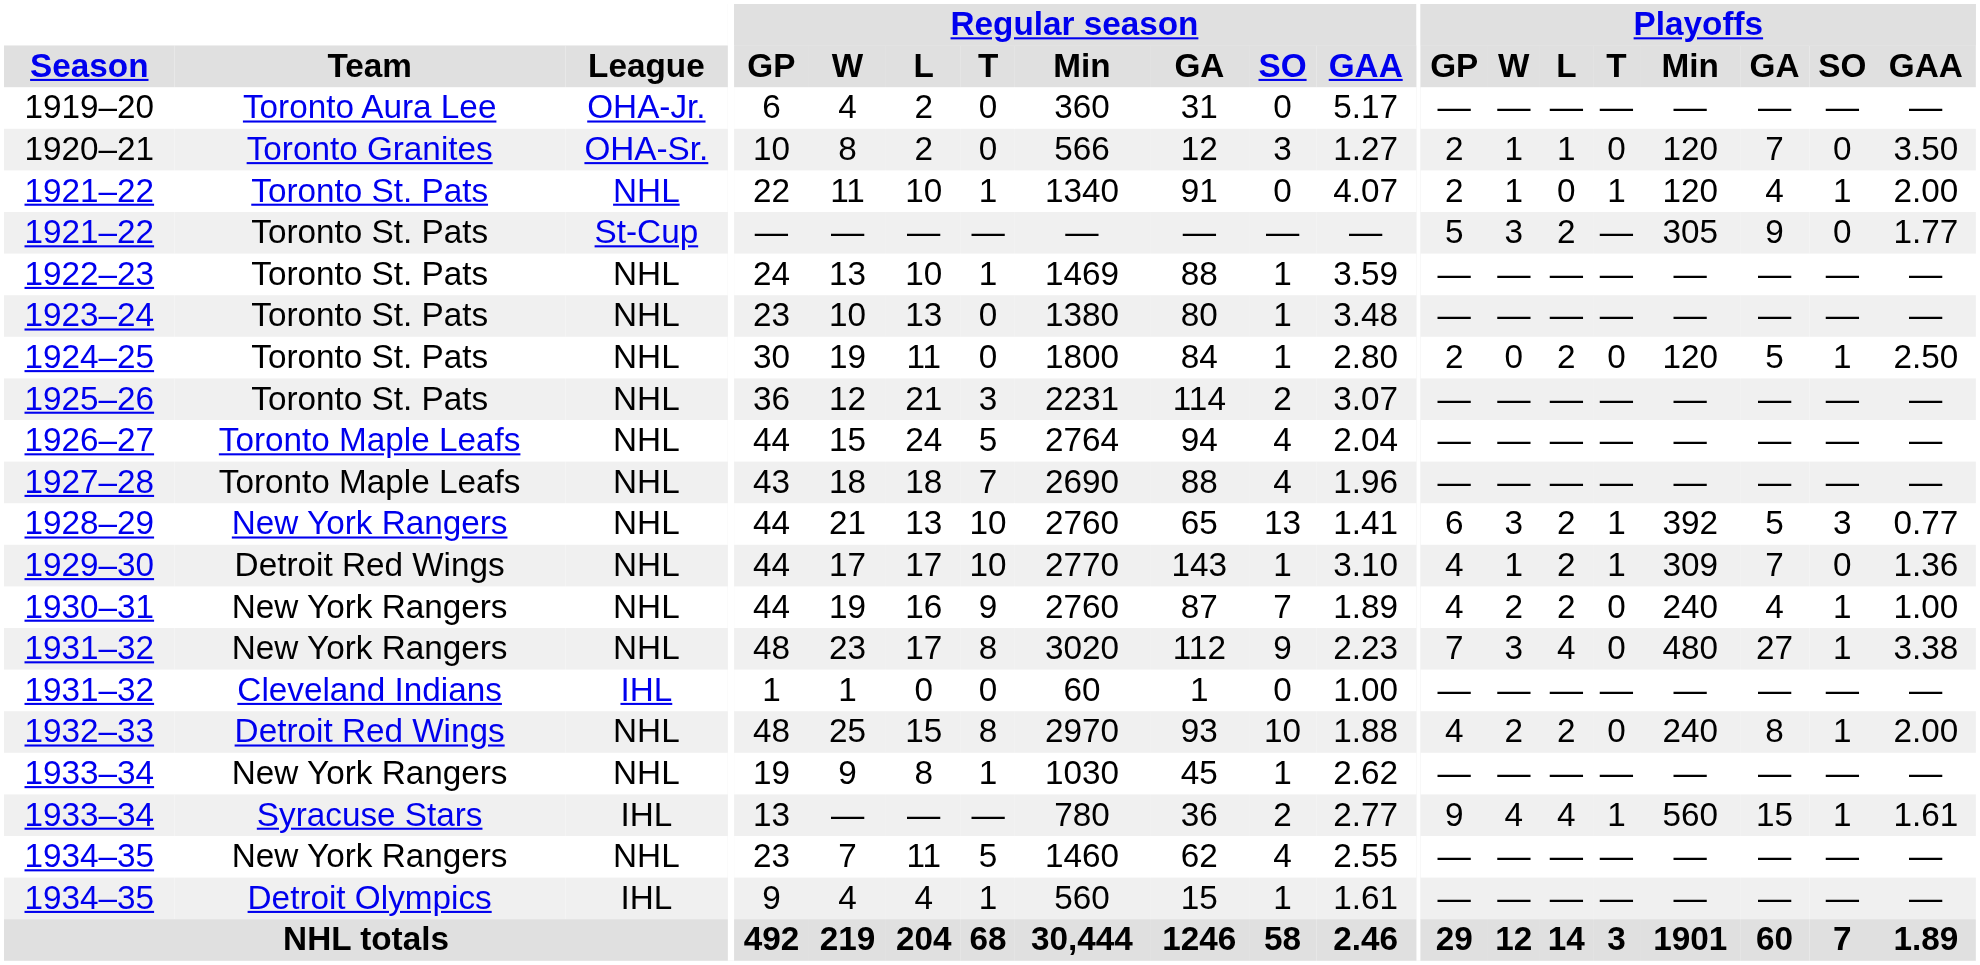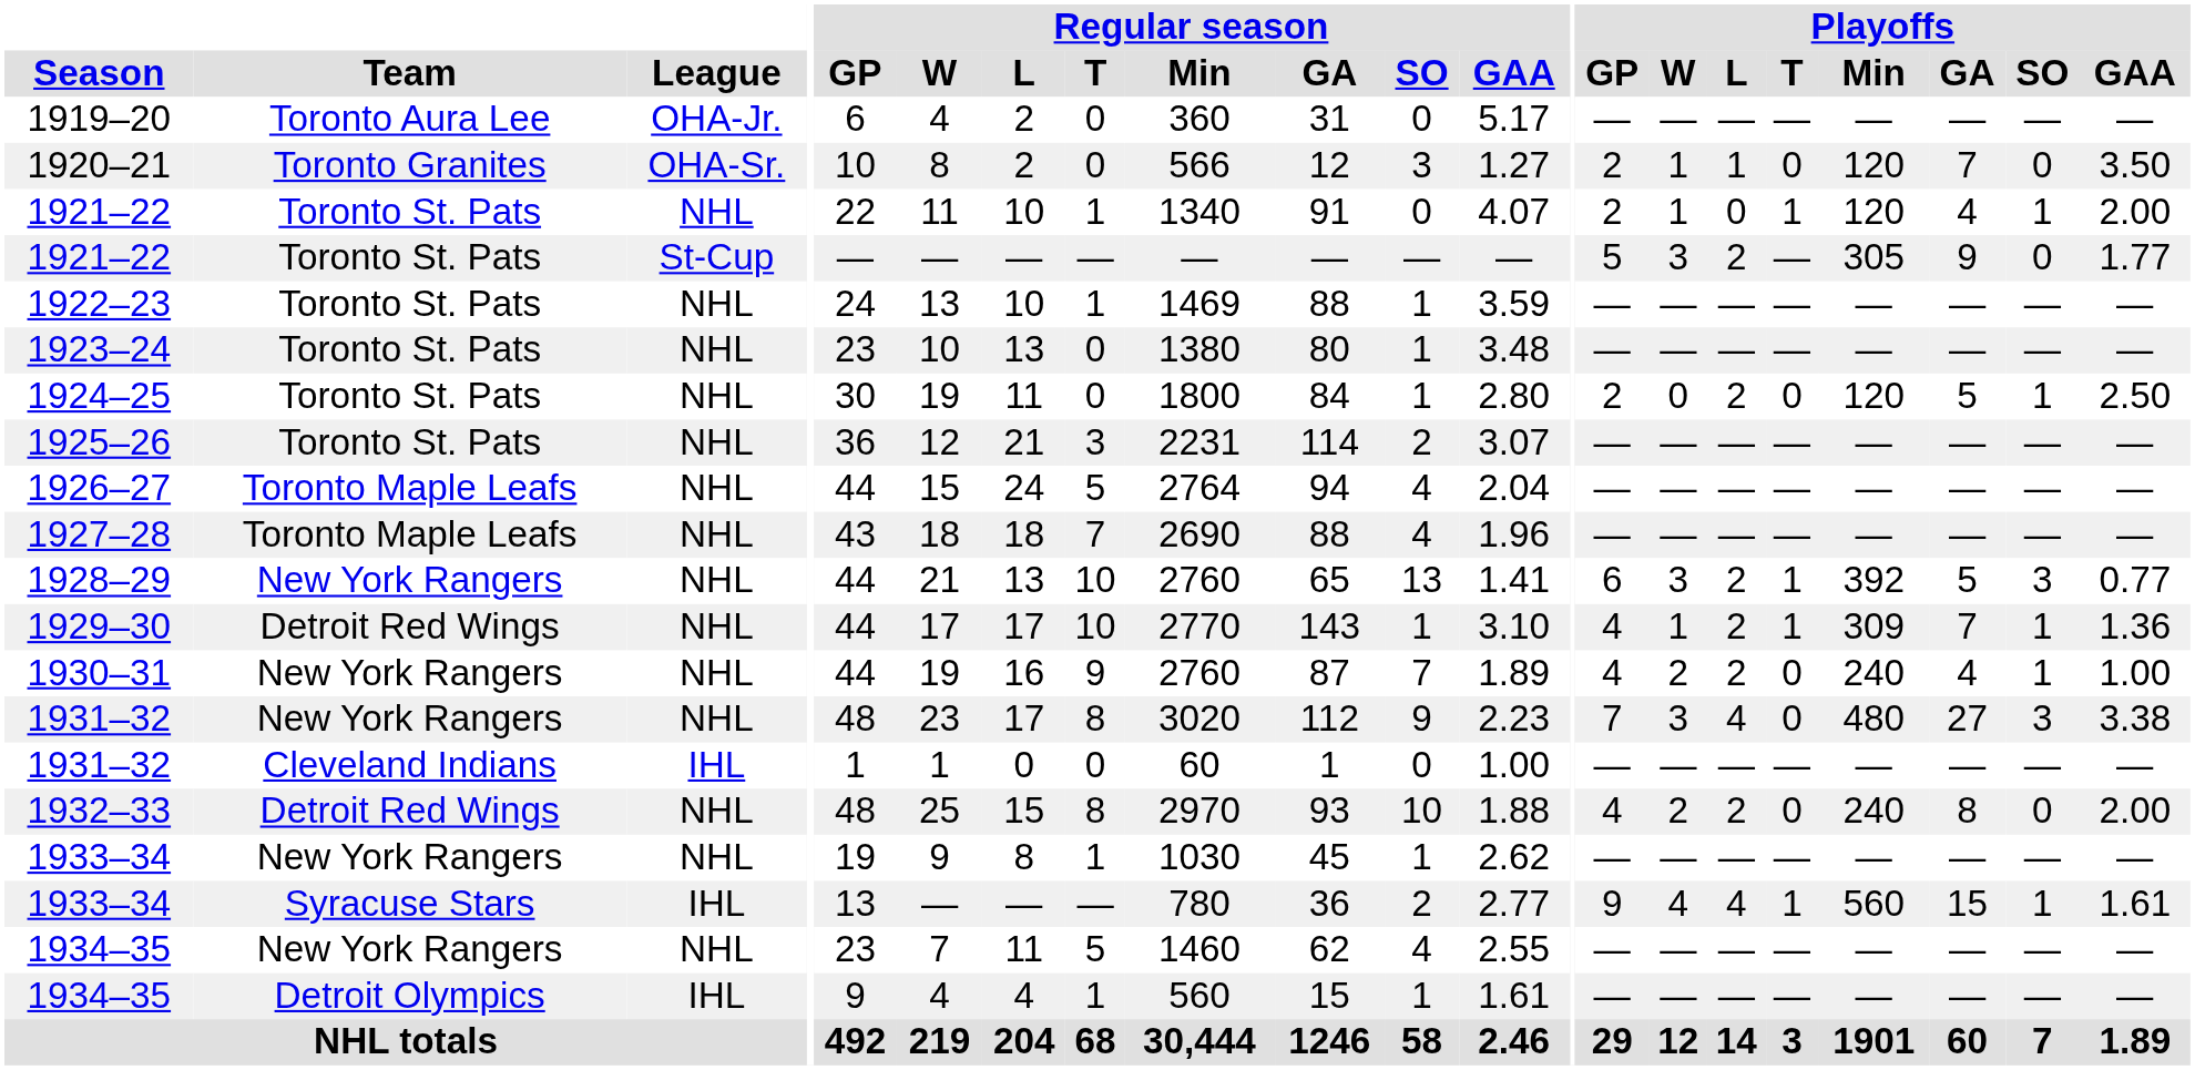 <table border="0" cellpadding="1" cellspacing="0" style="width:75%; text-align:center;">
 <tr bgcolor="#e0e0e0">
 <th colspan="3" bgcolor="#ffffff"></th>
 <th rowspan="99" bgcolor="#ffffff"></th>
 <th colspan="8" bgcolor="#e0e0e0"><a href='#'>Regular season</a></th>
 <th rowspan="99" bgcolor="#ffffff"></th>
 <th colspan="8" bgcolor="#e0e0e0"><a href='#'>Playoffs</a></th>
 </tr>
 <tr bgcolor="#e0e0e0">
 <th><a href='#'>Season</a></th>
 <th>Team</th>
 <th>League</th>
 <th>GP</th>
 <th>W</th>
 <th>L</th>
 <th>T</th>
 <th>Min</th>
 <th>GA</th>
 <th><a href='#'>SO</a></th>
 <th><a href='#'>GAA</a></th>
 <th>GP</th>
 <th>W</th>
 <th>L</th>
 <th>T</th>
 <th>Min</th>
 <th>GA</th>
 <th>SO</th>
 <th>GAA</th>
 </tr>
 <tr>
 <td>1919–20</td>
 <td><a href='#'>Toronto Aura Lee</a></td>
 <td><a href='#'>OHA-Jr.</a></td>
 <td>6</td>
 <td>4</td>
 <td>2</td>
 <td>0</td>
 <td>360</td>
 <td>31</td>
 <td>0</td>
 <td>5.17</td>
 <td>—</td>
 <td>—</td>
 <td>—</td>
 <td>—</td>
 <td>—</td>
 <td>—</td>
 <td>—</td>
 <td>—</td>
 </tr>
 <tr bgcolor="#f0f0f0">
 <td>1920–21</td>
 <td><a href='#'>Toronto Granites</a></td>
 <td><a href='#'>OHA-Sr.</a></td>
 <td>10</td>
 <td>8</td>
 <td>2</td>
 <td>0</td>
 <td>566</td>
 <td>12</td>
 <td>3</td>
 <td>1.27</td>
 <td>2</td>
 <td>1</td>
 <td>1</td>
 <td>0</td>
 <td>120</td>
 <td>7</td>
 <td>0</td>
 <td>3.50</td>
 </tr>
 <tr>
 <td><a href='#'>1921–22</a></td>
 <td><a href='#'>Toronto St. Pats</a></td>
 <td><a href='#'>NHL</a></td>
 <td>22</td>
 <td>11</td>
 <td>10</td>
 <td>1</td>
 <td>1340</td>
 <td>91</td>
 <td>0</td>
 <td>4.07</td>
 <td>2</td>
 <td>1</td>
 <td>0</td>
 <td>1</td>
 <td>120</td>
 <td>4</td>
 <td>1</td>
 <td>2.00</td>
 </tr>
 <tr bgcolor="#f0f0f0">
 <td><a href='#'>1921–22</a></td>
 <td>Toronto St. Pats</td>
 <td><a href='#'>St-Cup</a></td>
 <td>—</td>
 <td>—</td>
 <td>—</td>
 <td>—</td>
 <td>—</td>
 <td>—</td>
 <td>—</td>
 <td>—</td>
 <td>5</td>
 <td>3</td>
 <td>2</td>
 <td>—</td>
 <td>305</td>
 <td>9</td>
 <td>0</td>
 <td>1.77</td>
 </tr>
 <tr>
 <td><a href='#'>1922–23</a></td>
 <td>Toronto St. Pats</td>
 <td>NHL</td>
 <td>24</td>
 <td>13</td>
 <td>10</td>
 <td>1</td>
 <td>1469</td>
 <td>88</td>
 <td>1</td>
 <td>3.59</td>
 <td>—</td>
 <td>—</td>
 <td>—</td>
 <td>—</td>
 <td>—</td>
 <td>—</td>
 <td>—</td>
 <td>—</td>
 </tr>
 <tr bgcolor="#f0f0f0">
 <td><a href='#'>1923–24</a></td>
 <td>Toronto St. Pats</td>
 <td>NHL</td>
 <td>23</td>
 <td>10</td>
 <td>13</td>
 <td>0</td>
 <td>1380</td>
 <td>80</td>
 <td>1</td>
 <td>3.48</td>
 <td>—</td>
 <td>—</td>
 <td>—</td>
 <td>—</td>
 <td>—</td>
 <td>—</td>
 <td>—</td>
 <td>—</td>
 </tr>
 <tr>
 <td><a href='#'>1924–25</a></td>
 <td>Toronto St. Pats</td>
 <td>NHL</td>
 <td>30</td>
 <td>19</td>
 <td>11</td>
 <td>0</td>
 <td>1800</td>
 <td>84</td>
 <td>1</td>
 <td>2.80</td>
 <td>2</td>
 <td>0</td>
 <td>2</td>
 <td>0</td>
 <td>120</td>
 <td>5</td>
 <td>1</td>
 <td>2.50</td>
 </tr>
 <tr bgcolor="#f0f0f0">
 <td><a href='#'>1925–26</a></td>
 <td>Toronto St. Pats</td>
 <td>NHL</td>
 <td>36</td>
 <td>12</td>
 <td>21</td>
 <td>3</td>
 <td>2231</td>
 <td>114</td>
 <td>2</td>
 <td>3.07</td>
 <td>—</td>
 <td>—</td>
 <td>—</td>
 <td>—</td>
 <td>—</td>
 <td>—</td>
 <td>—</td>
 <td>—</td>
 </tr>
 <tr>
 <td><a href='#'>1926–27</a></td>
 <td><a href='#'>Toronto Maple Leafs</a></td>
 <td>NHL</td>
 <td>44</td>
 <td>15</td>
 <td>24</td>
 <td>5</td>
 <td>2764</td>
 <td>94</td>
 <td>4</td>
 <td>2.04</td>
 <td>—</td>
 <td>—</td>
 <td>—</td>
 <td>—</td>
 <td>—</td>
 <td>—</td>
 <td>—</td>
 <td>—</td>
 </tr>
 <tr bgcolor="#f0f0f0">
 <td><a href='#'>1927–28</a></td>
 <td>Toronto Maple Leafs</td>
 <td>NHL</td>
 <td>43</td>
 <td>18</td>
 <td>18</td>
 <td>7</td>
 <td>2690</td>
 <td>88</td>
 <td>4</td>
 <td>1.96</td>
 <td>—</td>
 <td>—</td>
 <td>—</td>
 <td>—</td>
 <td>—</td>
 <td>—</td>
 <td>—</td>
 <td>—</td>
 </tr>
 <tr>
 <td><a href='#'>1928–29</a></td>
 <td><a href='#'>New York Rangers</a></td>
 <td>NHL</td>
 <td>44</td>
 <td>21</td>
 <td>13</td>
 <td>10</td>
 <td>2760</td>
 <td>65</td>
 <td>13</td>
 <td>1.41</td>
 <td>6</td>
 <td>3</td>
 <td>2</td>
 <td>1</td>
 <td>392</td>
 <td>5</td>
 <td>3</td>
 <td>0.77</td>
 </tr>
 <tr bgcolor="#f0f0f0">
 <td><a href='#'>1929–30</a></td>
 <td>Detroit Red Wings</td>
 <td>NHL</td>
 <td>44</td>
 <td>17</td>
 <td>17</td>
 <td>10</td>
 <td>2770</td>
 <td>143</td>
 <td>1</td>
 <td>3.10</td>
 <td>4</td>
 <td>1</td>
 <td>2</td>
 <td>1</td>
 <td>309</td>
 <td>7</td>
-<td>0</td>
+<td>1</td>
 <td>1.36</td>
 </tr>
 <tr>
 <td><a href='#'>1930–31</a></td>
 <td>New York Rangers</td>
 <td>NHL</td>
 <td>44</td>
 <td>19</td>
 <td>16</td>
 <td>9</td>
 <td>2760</td>
 <td>87</td>
 <td>7</td>
 <td>1.89</td>
 <td>4</td>
 <td>2</td>
 <td>2</td>
 <td>0</td>
 <td>240</td>
 <td>4</td>
 <td>1</td>
 <td>1.00</td>
 </tr>
 <tr bgcolor="#f0f0f0">
 <td><a href='#'>1931–32</a></td>
 <td>New York Rangers</td>
 <td>NHL</td>
 <td>48</td>
 <td>23</td>
 <td>17</td>
 <td>8</td>
 <td>3020</td>
 <td>112</td>
 <td>9</td>
 <td>2.23</td>
 <td>7</td>
 <td>3</td>
 <td>4</td>
 <td>0</td>
 <td>480</td>
 <td>27</td>
-<td>1</td>
+<td>3</td>
 <td>3.38</td>
 </tr>
 <tr>
 <td><a href='#'>1931–32</a></td>
 <td><a href='#'>Cleveland Indians</a></td>
 <td><a href='#'>IHL</a></td>
 <td>1</td>
 <td>1</td>
 <td>0</td>
 <td>0</td>
 <td>60</td>
 <td>1</td>
 <td>0</td>
 <td>1.00</td>
 <td>—</td>
 <td>—</td>
 <td>—</td>
 <td>—</td>
 <td>—</td>
 <td>—</td>
 <td>—</td>
 <td>—</td>
 </tr>
 <tr bgcolor="#f0f0f0">
 <td><a href='#'>1932–33</a></td>
 <td><a href='#'>Detroit Red Wings</a></td>
 <td>NHL</td>
 <td>48</td>
 <td>25</td>
 <td>15</td>
 <td>8</td>
 <td>2970</td>
 <td>93</td>
 <td>10</td>
 <td>1.88</td>
 <td>4</td>
 <td>2</td>
 <td>2</td>
 <td>0</td>
 <td>240</td>
 <td>8</td>
-<td>1</td>
+<td>0</td>
 <td>2.00</td>
 </tr>
 <tr>
 <td><a href='#'>1933–34</a></td>
 <td>New York Rangers</td>
 <td>NHL</td>
 <td>19</td>
 <td>9</td>
 <td>8</td>
 <td>1</td>
 <td>1030</td>
 <td>45</td>
 <td>1</td>
 <td>2.62</td>
 <td>—</td>
 <td>—</td>
 <td>—</td>
 <td>—</td>
 <td>—</td>
 <td>—</td>
 <td>—</td>
 <td>—</td>
 </tr>
 <tr bgcolor="#f0f0f0">
 <td><a href='#'>1933–34</a></td>
 <td><a href='#'>Syracuse Stars</a></td>
 <td>IHL</td>
 <td>13</td>
 <td>—</td>
 <td>—</td>
 <td>—</td>
 <td>780</td>
 <td>36</td>
 <td>2</td>
 <td>2.77</td>
 <td>9</td>
 <td>4</td>
 <td>4</td>
 <td>1</td>
 <td>560</td>
 <td>15</td>
 <td>1</td>
 <td>1.61</td>
 </tr>
 <tr>
 <td><a href='#'>1934–35</a></td>
 <td>New York Rangers</td>
 <td>NHL</td>
 <td>23</td>
 <td>7</td>
 <td>11</td>
 <td>5</td>
 <td>1460</td>
 <td>62</td>
 <td>4</td>
 <td>2.55</td>
 <td>—</td>
 <td>—</td>
 <td>—</td>
 <td>—</td>
 <td>—</td>
 <td>—</td>
 <td>—</td>
 <td>—</td>
 </tr>
 <tr bgcolor="#f0f0f0">
 <td><a href='#'>1934–35</a></td>
 <td><a href='#'>Detroit Olympics</a></td>
 <td>IHL</td>
 <td>9</td>
 <td>4</td>
 <td>4</td>
 <td>1</td>
 <td>560</td>
 <td>15</td>
 <td>1</td>
 <td>1.61</td>
 <td>—</td>
 <td>—</td>
 <td>—</td>
 <td>—</td>
 <td>—</td>
 <td>—</td>
 <td>—</td>
 <td>—</td>
 </tr>
 <tr bgcolor="#e0e0e0">
 <th colspan="3">NHL totals</th>
 <th>492</th>
 <th>219</th>
 <th>204</th>
 <th>68</th>
 <th>30,444</th>
 <th>1246</th>
 <th>58</th>
 <th>2.46</th>
 <th>29</th>
 <th>12</th>
 <th>14</th>
 <th>3</th>
 <th>1901</th>
 <th>60</th>
 <th>7</th>
 <th>1.89</th>
 </tr>
 </table>
